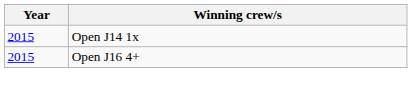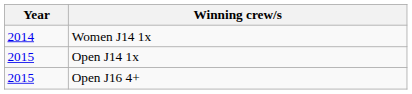 <table class="wikitable">
 <tr>
 <th width=70>Year</th>
 <th width=400>Winning crew/s</th>
+</tr>
+<tr>
+<td><a href='#'>2014</a></td>
+<td>Women J14 1x </td>
 </tr>
 <tr>
 <td><a href='#'>2015</a></td>
 <td>Open J14 1x </td>
 </tr>
 <tr>
 <td><a href='#'>2015</a></td>
 <td>Open J16 4+ </td>
 </tr>
 </table>
